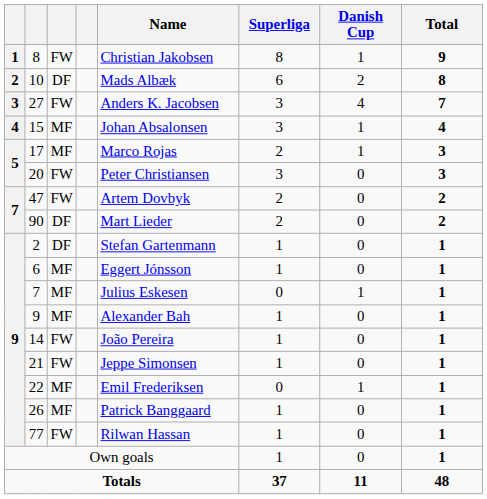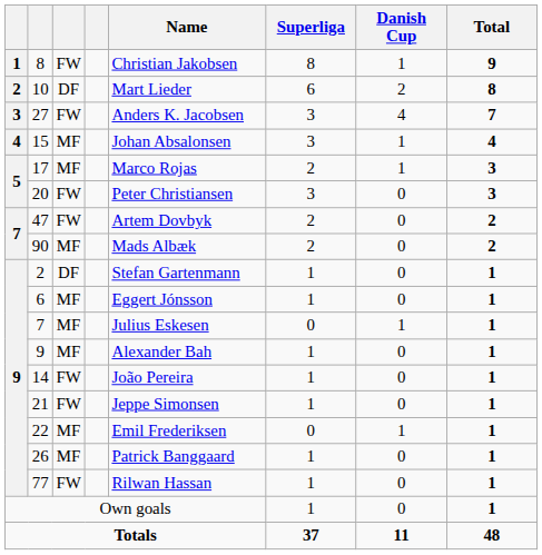 <table class="wikitable" style="text-align:center">
 <tr>
 <th width=15></th>
 <th width=15></th>
 <th width=15></th>
 <th width=15></th>
 <th width=145>Name</th>
 <th width=80><a href='#'>Superliga</a></th>
 <th width=80><a href='#'>Danish Cup</a></th>
 <th width=80>Total</th>
 </tr>
 <tr>
 <th rowspan=1>1</th>
 <td>8</td>
 <td>FW</td>
 <td></td>
 <td align=left><a href='#'>Christian Jakobsen</a></td>
 <td>8</td>
 <td>1</td>
 <td><strong>9</strong></td>
 </tr>
 <tr>
 <th rowspan=1>2</th>
 <td>10</td>
 <td>DF</td>
 <td></td>
-<td align=left><a href='#'>Mads Albæk</a></td>
+<td align=left><a href='#'>Mart Lieder</a></td>
 <td>6</td>
 <td>2</td>
 <td><strong>8</strong></td>
 </tr>
 <tr>
 <th rowspan=1>3</th>
 <td>27</td>
 <td>FW</td>
 <td></td>
 <td align=left><a href='#'>Anders K. Jacobsen</a></td>
 <td>3</td>
 <td>4</td>
 <td><strong>7</strong></td>
 </tr>
 <tr>
 <th rowspan=1>4</th>
 <td>15</td>
 <td>MF</td>
 <td></td>
 <td align=left><a href='#'>Johan Absalonsen</a></td>
 <td>3</td>
 <td>1</td>
 <td><strong>4</strong></td>
 </tr>
 <tr>
 <th rowspan=2>5</th>
 <td>17</td>
 <td>MF</td>
 <td></td>
 <td align=left><a href='#'>Marco Rojas</a></td>
 <td>2</td>
 <td>1</td>
 <td><strong>3</strong></td>
 </tr>
 <tr>
 <td>20</td>
 <td>FW</td>
 <td></td>
 <td align=left><a href='#'>Peter Christiansen</a></td>
 <td>3</td>
 <td>0</td>
 <td><strong>3</strong></td>
 </tr>
 <tr>
 <th rowspan=2>7</th>
 <td>47</td>
 <td>FW</td>
 <td></td>
 <td align=left><a href='#'>Artem Dovbyk</a></td>
 <td>2</td>
 <td>0</td>
 <td><strong>2</strong></td>
 </tr>
 <tr>
 <td>90</td>
-<td>DF</td>
+<td>MF</td>
 <td></td>
-<td align=left><a href='#'>Mart Lieder</a></td>
+<td align=left><a href='#'>Mads Albæk</a></td>
 <td>2</td>
 <td>0</td>
 <td><strong>2</strong></td>
 </tr>
 <tr>
 <th rowspan=9>9</th>
 <td>2</td>
 <td>DF</td>
 <td></td>
 <td align=left><a href='#'>Stefan Gartenmann</a></td>
 <td>1</td>
 <td>0</td>
 <td><strong>1</strong></td>
 </tr>
 <tr>
 <td>6</td>
 <td>MF</td>
 <td></td>
 <td align=left><a href='#'>Eggert Jónsson</a></td>
 <td>1</td>
 <td>0</td>
 <td><strong>1</strong></td>
 </tr>
 <tr>
 <td>7</td>
 <td>MF</td>
 <td></td>
 <td align=left><a href='#'>Julius Eskesen</a></td>
 <td>0</td>
 <td>1</td>
 <td><strong>1</strong></td>
 </tr>
 <tr>
 <td>9</td>
 <td>MF</td>
 <td></td>
 <td align=left><a href='#'>Alexander Bah</a></td>
 <td>1</td>
 <td>0</td>
 <td><strong>1</strong></td>
 </tr>
 <tr>
 <td>14</td>
 <td>FW</td>
 <td></td>
 <td align=left><a href='#'>João Pereira</a></td>
 <td>1</td>
 <td>0</td>
 <td><strong>1</strong></td>
 </tr>
 <tr>
 <td>21</td>
 <td>FW</td>
 <td></td>
 <td align=left><a href='#'>Jeppe Simonsen</a></td>
 <td>1</td>
 <td>0</td>
 <td><strong>1</strong></td>
 </tr>
 <tr>
 <td>22</td>
 <td>MF</td>
 <td></td>
 <td align=left><a href='#'>Emil Frederiksen</a></td>
 <td>0</td>
 <td>1</td>
 <td><strong>1</strong></td>
 </tr>
 <tr>
 <td>26</td>
 <td>MF</td>
 <td></td>
 <td align=left><a href='#'>Patrick Banggaard</a></td>
 <td>1</td>
 <td>0</td>
 <td><strong>1</strong></td>
 </tr>
 <tr>
 <td>77</td>
 <td>FW</td>
 <td></td>
 <td align=left><a href='#'>Rilwan Hassan</a></td>
 <td>1</td>
 <td>0</td>
 <td><strong>1</strong></td>
 </tr>
 <tr class="sortbottom">
 <td colspan=5>Own goals</td>
 <td>1</td>
 <td>0</td>
 <td><strong>1</strong></td>
 </tr>
 <tr>
 <td colspan=5><strong>Totals</strong></td>
 <td><strong>37</strong></td>
 <td><strong>11</strong></td>
 <td><strong>48</strong></td>
 </tr>
 </table>
